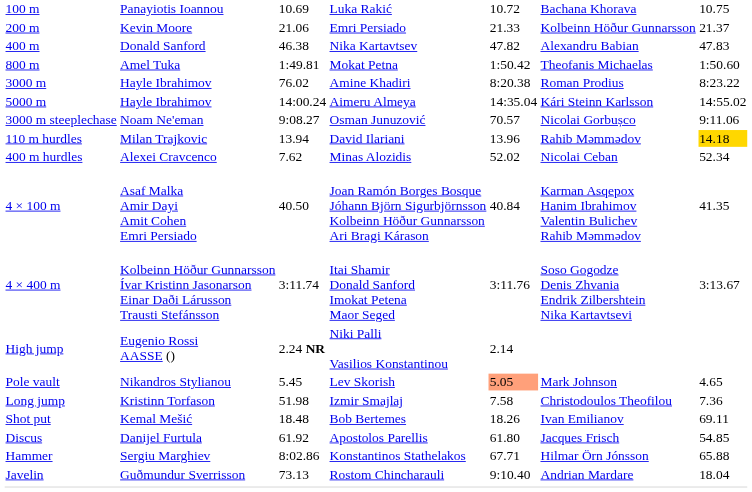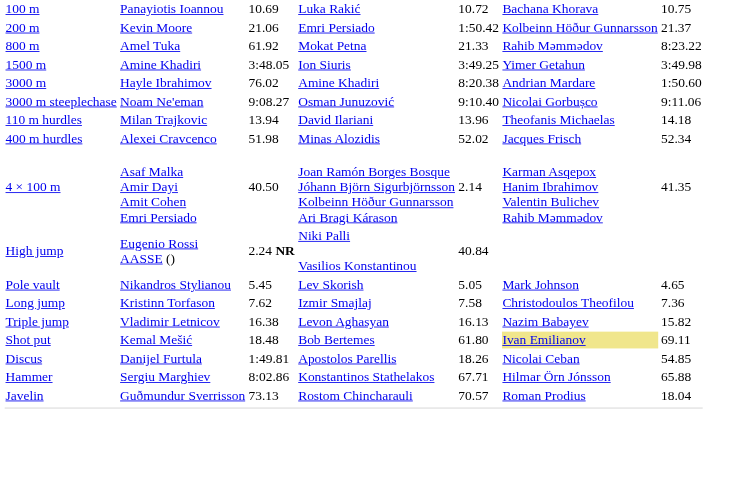 <table>
 <tr>
 <td><a href='#'>100 m</a></td>
 <td><a href='#'>Panayiotis Ioannou</a><br></td>
 <td>10.69</td>
 <td><a href='#'>Luka Rakić</a><br></td>
 <td>10.72</td>
 <td><a href='#'>Bachana Khorava</a><br></td>
 <td>10.75</td>
 </tr>
 <tr>
 <td><a href='#'>200 m</a></td>
 <td><a href='#'>Kevin Moore</a><br></td>
 <td>21.06</td>
 <td><a href='#'>Emri Persiado</a><br></td>
-<td>21.33</td>
+<td>1:50.42</td>
 <td><a href='#'>Kolbeinn Höður Gunnarsson</a><br></td>
 <td>21.37</td>
 </tr>
 <tr>
-<td><a href='#'>400 m</a></td>
-<td><a href='#'>Donald Sanford</a><br></td>
-<td>46.38</td>
-<td><a href='#'>Nika Kartavtsev</a><br></td>
-<td>47.82</td>
-<td><a href='#'>Alexandru Babian</a><br></td>
-<td>47.83</td>
+<td><a href='#'>800 m</a></td>
+<td><a href='#'>Amel Tuka</a><br></td>
+<td>61.92</td>
+<td><a href='#'>Mokat Petna</a><br></td>
+<td>21.33</td>
+<td><a href='#'>Rahib Məmmədov</a><br></td>
+<td>8:23.22</td>
 </tr>
 <tr>
-<td><a href='#'>800 m</a></td>
-<td><a href='#'>Amel Tuka</a><br></td>
-<td>1:49.81</td>
-<td><a href='#'>Mokat Petna</a><br></td>
-<td>1:50.42</td>
-<td><a href='#'>Theofanis Michaelas</a><br></td>
-<td>1:50.60</td>
+<td><a href='#'>1500 m</a></td>
+<td><a href='#'>Amine Khadiri</a><br></td>
+<td>3:48.05</td>
+<td><a href='#'>Ion Siuris</a><br></td>
+<td>3:49.25</td>
+<td><a href='#'>Yimer Getahun</a><br></td>
+<td>3:49.98</td>
 </tr>
 <tr>
 <td><a href='#'>3000 m</a></td>
 <td><a href='#'>Hayle Ibrahimov</a><br></td>
 <td>76.02</td>
 <td><a href='#'>Amine Khadiri</a><br></td>
 <td>8:20.38</td>
-<td><a href='#'>Roman Prodius</a><br></td>
-<td>8:23.22</td>
-</tr>
-<tr>
-<td><a href='#'>5000 m</a></td>
-<td><a href='#'>Hayle Ibrahimov</a><br></td>
-<td>14:00.24</td>
-<td><a href='#'>Aimeru Almeya</a><br></td>
-<td>14:35.04</td>
-<td><a href='#'>Kári Steinn Karlsson</a><br></td>
-<td>14:55.02</td>
+<td><a href='#'>Andrian Mardare</a><br></td>
+<td>1:50.60</td>
 </tr>
 <tr>
 <td><a href='#'>3000 m steeplechase</a></td>
 <td><a href='#'>Noam Ne'eman</a><br></td>
 <td>9:08.27</td>
 <td><a href='#'>Osman Junuzović</a><br></td>
-<td>70.57</td>
+<td>9:10.40</td>
 <td><a href='#'>Nicolai Gorbușco</a><br></td>
 <td>9:11.06</td>
 </tr>
 <tr>
 <td><a href='#'>110 m hurdles</a></td>
 <td><a href='#'>Milan Trajkovic</a><br></td>
 <td>13.94</td>
 <td><a href='#'>David Ilariani</a><br></td>
 <td>13.96</td>
-<td><a href='#'>Rahib Məmmədov</a><br></td>
-<td style="background: gold;">14.18</td>
+<td><a href='#'>Theofanis Michaelas</a><br></td>
+<td>14.18</td>
 </tr>
 <tr>
 <td><a href='#'>400 m hurdles</a></td>
 <td><a href='#'>Alexei Cravcenco</a><br></td>
-<td>7.62</td>
+<td>51.98</td>
 <td><a href='#'>Minas Alozidis</a><br></td>
 <td>52.02</td>
-<td><a href='#'>Nicolai Ceban</a><br></td>
+<td><a href='#'>Jacques Frisch</a><br></td>
 <td>52.34</td>
 </tr>
 <tr>
 <td><a href='#'>4 × 100 m</a></td>
 <td><br><a href='#'>Asaf Malka</a><br><a href='#'>Amir Dayi</a><br><a href='#'>Amit Cohen</a><br><a href='#'>Emri Persiado</a></td>
 <td>40.50</td>
 <td><br><a href='#'>Joan Ramón Borges Bosque</a><br><a href='#'>Jóhann Björn Sigurbjörnsson</a><br><a href='#'>Kolbeinn Höður Gunnarsson</a><br><a href='#'>Ari Bragi Kárason</a></td>
-<td>40.84</td>
+<td>2.14</td>
 <td><br><a href='#'>Karman Asqepox</a><br><a href='#'>Hanim Ibrahimov</a><br><a href='#'>Valentin Bulichev</a><br><a href='#'>Rahib Məmmədov</a></td>
 <td>41.35</td>
-</tr>
-<tr>
-<td><a href='#'>4 × 400 m</a></td>
-<td><br><a href='#'>Kolbeinn Höður Gunnarsson</a><br><a href='#'>Ívar Kristinn Jasonarson</a><br><a href='#'>Einar Daði Lárusson</a><br><a href='#'>Trausti Stefánsson</a></td>
-<td>3:11.74</td>
-<td><br><a href='#'>Itai Shamir</a><br><a href='#'>Donald Sanford</a><br><a href='#'>Imokat Petena</a><br><a href='#'>Maor Seged</a></td>
-<td>3:11.76</td>
-<td><br><a href='#'>Soso Gogodze</a><br><a href='#'>Denis Zhvania</a><br><a href='#'>Endrik Zilbershtein</a><br><a href='#'>Nika Kartavtsevi</a></td>
-<td>3:13.67</td>
 </tr>
 <tr>
 <td><a href='#'>High jump</a></td>
 <td><a href='#'>Eugenio Rossi</a><br> <a href='#'>AASSE</a> ()</td>
 <td>2.24 <strong>NR</strong></td>
 <td><a href='#'>Niki Palli</a><br><br><a href='#'>Vasilios Konstantinou</a><br></td>
-<td>2.14</td>
+<td>40.84</td>
 <td></td>
 <td></td>
 </tr>
 <tr>
 <td><a href='#'>Pole vault</a></td>
 <td><a href='#'>Nikandros Stylianou</a><br></td>
 <td>5.45</td>
 <td><a href='#'>Lev Skorish</a><br></td>
-<td style="background: lightsalmon;">5.05</td>
+<td>5.05</td>
 <td><a href='#'>Mark Johnson</a><br></td>
 <td>4.65</td>
 </tr>
 <tr>
 <td><a href='#'>Long jump</a></td>
 <td><a href='#'>Kristinn Torfason</a><br></td>
-<td>51.98</td>
+<td>7.62</td>
 <td><a href='#'>Izmir Smajlaj</a><br></td>
 <td>7.58</td>
 <td><a href='#'>Christodoulos Theofilou</a><br></td>
 <td>7.36</td>
 </tr>
 <tr>
+<td><a href='#'>Triple jump</a></td>
+<td><a href='#'>Vladimir Letnicov</a><br></td>
+<td>16.38</td>
+<td><a href='#'>Levon Aghasyan</a><br></td>
+<td>16.13</td>
+<td><a href='#'>Nazim Babayev</a><br></td>
+<td>15.82</td>
+</tr>
+<tr>
 <td><a href='#'>Shot put</a></td>
 <td><a href='#'>Kemal Mešić</a><br></td>
 <td>18.48</td>
 <td><a href='#'>Bob Bertemes</a><br></td>
-<td>18.26</td>
-<td><a href='#'>Ivan Emilianov</a><br></td>
+<td>61.80</td>
+<td style="background: khaki;"><a href='#'>Ivan Emilianov</a><br></td>
 <td>69.11</td>
 </tr>
 <tr>
 <td><a href='#'>Discus</a></td>
 <td><a href='#'>Danijel Furtula</a><br></td>
-<td>61.92</td>
+<td>1:49.81</td>
 <td><a href='#'>Apostolos Parellis</a><br></td>
-<td>61.80</td>
-<td><a href='#'>Jacques Frisch</a><br></td>
+<td>18.26</td>
+<td><a href='#'>Nicolai Ceban</a><br></td>
 <td>54.85</td>
 </tr>
 <tr>
 <td><a href='#'>Hammer</a></td>
 <td><a href='#'>Sergiu Marghiev</a><br></td>
 <td>8:02.86</td>
 <td><a href='#'>Konstantinos Stathelakos</a><br></td>
 <td>67.71</td>
 <td><a href='#'>Hilmar Örn Jónsson</a><br></td>
 <td>65.88</td>
 </tr>
 <tr>
 <td><a href='#'>Javelin</a></td>
 <td><a href='#'>Guðmundur Sverrisson</a><br></td>
 <td>73.13</td>
 <td><a href='#'>Rostom Chincharauli</a><br></td>
-<td>9:10.40</td>
-<td><a href='#'>Andrian Mardare</a><br></td>
+<td>70.57</td>
+<td><a href='#'>Roman Prodius</a><br></td>
 <td>18.04</td>
 </tr>
 <tr>
 </tr>
 <tr bgcolor= e8e8e8>
 <td colspan=7></td>
 </tr>
 </table>
